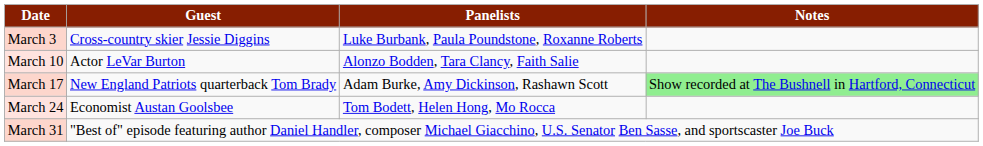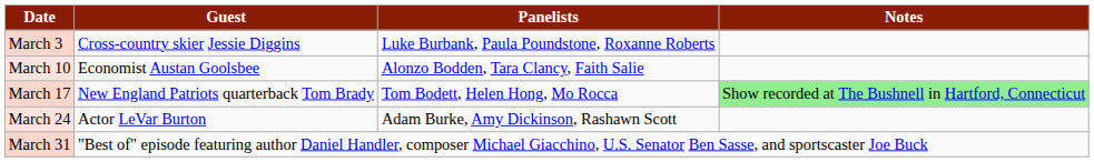 <table class="wikitable">
 <tr>
 <th style="background:#871E01;color:#FFFFFF;">Date</th>
 <th style="background:#871E01;color:#FFFFFF;">Guest</th>
 <th style="background:#871E01;color:#FFFFFF;">Panelists</th>
 <th style="background:#871E01;color:#FFFFFF;">Notes</th>
 </tr>
 <tr>
 <td style="background:#FDD6CC;color:#000000;">March 3</td>
 <td><a href='#'>Cross-country skier</a> <a href='#'>Jessie Diggins</a></td>
 <td><a href='#'>Luke Burbank</a>, <a href='#'>Paula Poundstone</a>, <a href='#'>Roxanne Roberts</a></td>
 <td></td>
 </tr>
 <tr>
 <td style="background:#FFE3DF;color:#000000;">March 10</td>
-<td>Actor <a href='#'>LeVar Burton</a></td>
+<td>Economist <a href='#'>Austan Goolsbee</a></td>
 <td><a href='#'>Alonzo Bodden</a>, <a href='#'>Tara Clancy</a>, <a href='#'>Faith Salie</a></td>
 <td></td>
 </tr>
 <tr>
 <td style="background:#FDD6CC;color:#000000;">March 17</td>
 <td><a href='#'>New England Patriots</a> quarterback <a href='#'>Tom Brady</a></td>
-<td>Adam Burke, <a href='#'>Amy Dickinson</a>, Rashawn Scott</td>
+<td><a href='#'>Tom Bodett</a>, <a href='#'>Helen Hong</a>, <a href='#'>Mo Rocca</a></td>
 <td style="background: lightgreen;">Show recorded at <a href='#'>The Bushnell</a> in <a href='#'>Hartford, Connecticut</a></td>
 </tr>
 <tr>
 <td style="background:#FFE3DF;color:#000000;">March 24</td>
-<td>Economist <a href='#'>Austan Goolsbee</a></td>
-<td><a href='#'>Tom Bodett</a>, <a href='#'>Helen Hong</a>, <a href='#'>Mo Rocca</a></td>
+<td>Actor <a href='#'>LeVar Burton</a></td>
+<td>Adam Burke, <a href='#'>Amy Dickinson</a>, Rashawn Scott</td>
 <td></td>
 </tr>
 <tr>
 <td style="background:#FDD6CC;color:#000000;">March 31</td>
 <td colspan=3>"Best of" episode featuring author <a href='#'>Daniel Handler</a>, composer <a href='#'>Michael Giacchino</a>, <a href='#'>U.S. Senator</a> <a href='#'>Ben Sasse</a>, and sportscaster <a href='#'>Joe Buck</a></td>
 </tr>
 </table>
